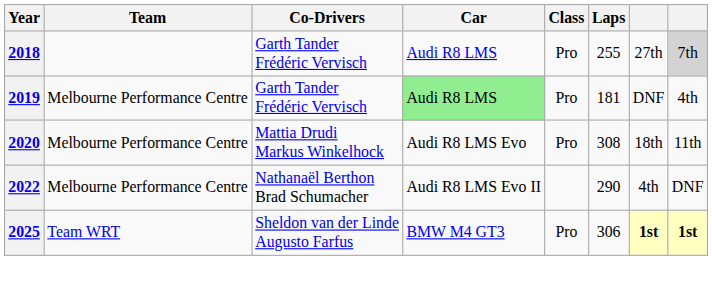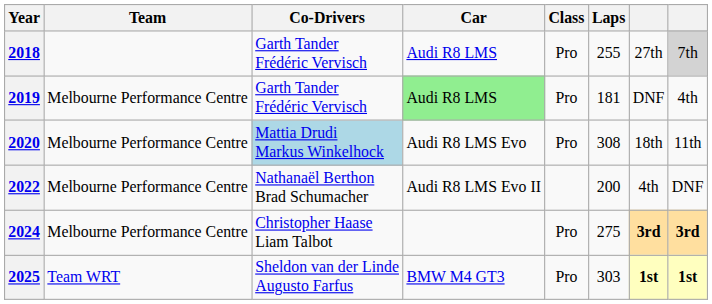 <table class="wikitable" style="text-align:center; font-size:90%">
 <tr>
 <th>Year</th>
 <th>Team</th>
 <th>Co-Drivers</th>
 <th>Car</th>
 <th>Class</th>
 <th>Laps</th>
 <th></th>
 <th></th>
 </tr>
 <tr align="center">
 <th><a href='#'>2018</a></th>
 <td align="left"nowrap></td>
 <td align="left"nowrap> <a href='#'>Garth Tander</a><br> <a href='#'>Frédéric Vervisch</a></td>
 <td align="left"nowrap><a href='#'>Audi R8 LMS</a></td>
 <td>Pro</td>
 <td>255</td>
 <td>27th</td>
 <td style="background: lightgrey;">7th</td>
 </tr>
 <tr>
 <th><a href='#'>2019</a></th>
 <td align="left"nowrap> Melbourne Performance Centre</td>
 <td align="left"nowrap> <a href='#'>Garth Tander</a><br> <a href='#'>Frédéric Vervisch</a></td>
 <td align="left"nowrap style="background: lightgreen;">Audi R8 LMS</td>
 <td>Pro</td>
 <td>181</td>
 <td>DNF</td>
 <td>4th</td>
 </tr>
 <tr style="text-align:center;">
 <th><a href='#'>2020</a></th>
 <td align="left"nowrap> Melbourne Performance Centre</td>
-<td align="left"nowrap> <a href='#'>Mattia Drudi</a><br> <a href='#'>Markus Winkelhock</a></td>
+<td align="left"nowrap style="background: lightblue;"> <a href='#'>Mattia Drudi</a><br> <a href='#'>Markus Winkelhock</a></td>
 <td align="left"nowrap>Audi R8 LMS Evo</td>
 <td>Pro</td>
 <td>308</td>
 <td>18th</td>
 <td>11th</td>
 </tr>
 <tr style="text-align:center;">
 <th><a href='#'>2022</a></th>
 <td align="left"nowrap> Melbourne Performance Centre</td>
 <td align="left"nowrap> <a href='#'>Nathanaël Berthon</a><br> Brad Schumacher</td>
 <td align="left"nowrap>Audi R8 LMS Evo II</td>
 <td></td>
-<td>290</td>
+<td>200</td>
 <td>4th</td>
 <td>DNF</td>
+</tr>
+<tr style="text-align:center;">
+<th><a href='#'>2024</a></th>
+<td align="left"nowrap> Melbourne Performance Centre</td>
+<td align="left"nowrap> <a href='#'>Christopher Haase</a><br> Liam Talbot</td>
+<td align="left"nowrap></td>
+<td>Pro</td>
+<td>275</td>
+<td style="background:#FFDF9F;"><strong>3rd</strong></td>
+<td style="background:#FFDF9F;"><strong>3rd</strong></td>
 </tr>
 <tr>
 <th><a href='#'>2025</a></th>
 <td style="text-align:left;"> <a href='#'>Team WRT</a></td>
 <td style="text-align:left;"> <a href='#'>Sheldon van der Linde</a><br> <a href='#'>Augusto Farfus</a></td>
 <td style="text-align:left;"><a href='#'>BMW M4 GT3</a></td>
 <td>Pro</td>
-<td>306</td>
+<td>303</td>
 <td style="background:#FFFFBF;"><strong>1st</strong></td>
 <td style="background:#FFFFBF;"><strong>1st</strong></td>
 </tr>
 </table>
